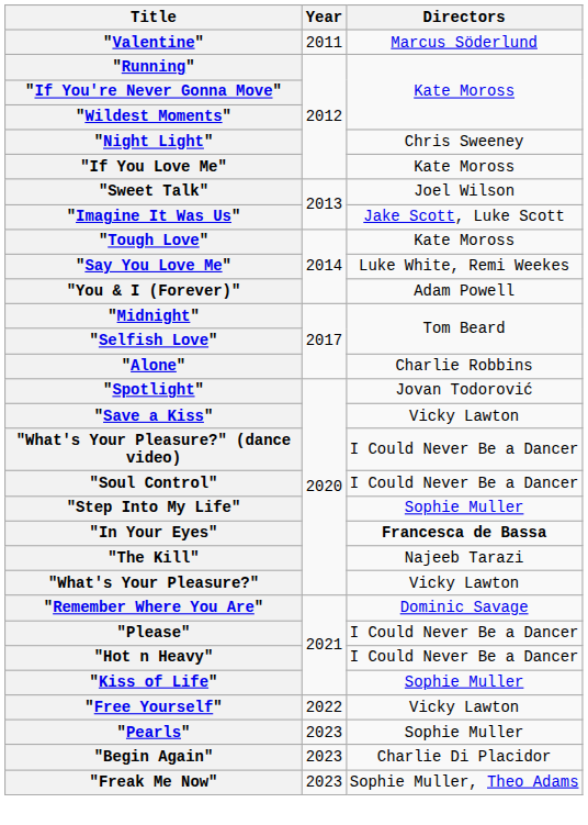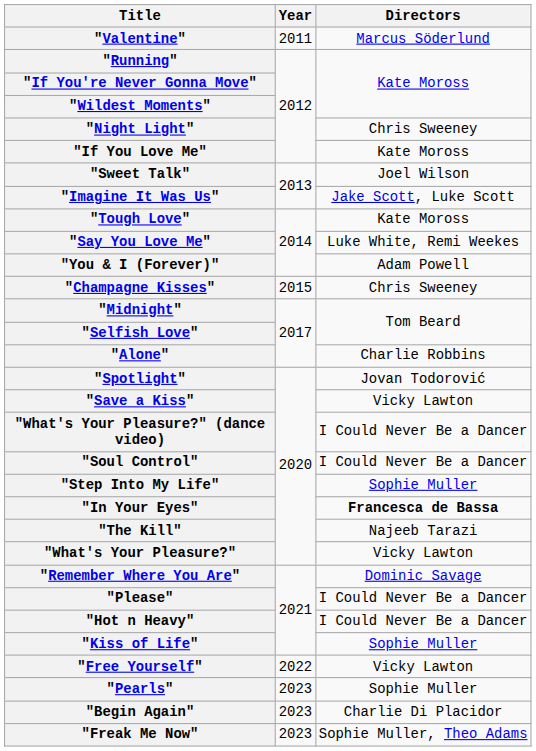 <table class="wikitable plainrowheaders" style="text-align:center;">
 <tr>
 <th scope="col" style="width:19em;">Title</th>
 <th scope="col" style="width:1em;">Year</th>
 <th>Directors</th>
 </tr>
 <tr>
 <th scope="row">"<a href='#'>Valentine</a>"</th>
 <td>2011</td>
 <td><a href='#'>Marcus Söderlund</a></td>
 </tr>
 <tr>
 <th scope="row">"<a href='#'>Running</a>"</th>
 <td rowspan=5>2012</td>
 <td rowspan=3><a href='#'>Kate Moross</a></td>
 </tr>
 <tr>
 <th scope="row">"<a href='#'>If You're Never Gonna Move</a>"</th>
 </tr>
 <tr>
 <th scope="row">"<a href='#'>Wildest Moments</a>"</th>
 </tr>
 <tr>
 <th scope="row">"<a href='#'>Night Light</a>"</th>
 <td>Chris Sweeney</td>
 </tr>
 <tr>
 <th scope="row">"If You Love Me"</th>
 <td>Kate Moross</td>
 </tr>
 <tr>
 <th scope="row">"Sweet Talk"</th>
 <td rowspan=2>2013</td>
 <td>Joel Wilson</td>
 </tr>
 <tr>
 <th scope="row">"<a href='#'>Imagine It Was Us</a>"</th>
 <td><a href='#'>Jake Scott</a>, Luke Scott</td>
 </tr>
 <tr>
 <th scope="row">"<a href='#'>Tough Love</a>"</th>
 <td rowspan=3>2014</td>
 <td>Kate Moross</td>
 </tr>
 <tr>
 <th scope="row">"<a href='#'>Say You Love Me</a>"</th>
 <td>Luke White, Remi Weekes</td>
 </tr>
 <tr>
 <th scope="row">"You & I (Forever)"</th>
 <td>Adam Powell</td>
+</tr>
+<tr>
+<th scope="row">"<a href='#'>Champagne Kisses</a>"</th>
+<td>2015</td>
+<td>Chris Sweeney</td>
 </tr>
 <tr>
 <th scope="row">"<a href='#'>Midnight</a>"</th>
 <td rowspan="3">2017</td>
 <td rowspan="2">Tom Beard</td>
 </tr>
 <tr>
 <th scope="row">"<a href='#'>Selfish Love</a>"</th>
 </tr>
 <tr>
 <th scope="row">"<a href='#'>Alone</a>"</th>
 <td>Charlie Robbins</td>
 </tr>
 <tr>
 <th scope="row">"<a href='#'>Spotlight</a>"</th>
 <td rowspan="8">2020</td>
 <td>Jovan Todorović</td>
 </tr>
 <tr>
 <th scope="row">"<a href='#'>Save a Kiss</a>"</th>
 <td>Vicky Lawton</td>
 </tr>
 <tr>
 <th scope="row">"What's Your Pleasure?" (dance video)</th>
 <td>I Could Never Be a Dancer</td>
 </tr>
 <tr>
 <th scope="row">"Soul Control"</th>
 <td>I Could Never Be a Dancer</td>
 </tr>
 <tr>
 <th scope="row">"Step Into My Life"</th>
 <td><a href='#'>Sophie Muller</a></td>
 </tr>
 <tr>
 <th scope="row">"In Your Eyes"</th>
 <td><strong>Francesca de Bassa</strong></td>
 </tr>
 <tr>
 <th scope="row">"The Kill"</th>
 <td>Najeeb Tarazi</td>
 </tr>
 <tr>
 <th scope="row">"What's Your Pleasure?"</th>
 <td>Vicky Lawton</td>
 </tr>
 <tr>
 <th scope="row">"<a href='#'>Remember Where You Are</a>"</th>
 <td rowspan="4">2021</td>
 <td><a href='#'>Dominic Savage</a></td>
 </tr>
 <tr>
 <th scope="row">"Please"</th>
 <td>I Could Never Be a Dancer</td>
 </tr>
 <tr>
 <th scope="row">"Hot n Heavy"</th>
 <td>I Could Never Be a Dancer</td>
 </tr>
 <tr>
 <th scope="row">"<a href='#'>Kiss of Life</a>"</th>
 <td><a href='#'>Sophie Muller</a></td>
 </tr>
 <tr>
 <th scope="row">"<a href='#'>Free Yourself</a>"</th>
 <td>2022</td>
 <td>Vicky Lawton</td>
 </tr>
 <tr>
 <th scope="row">"<a href='#'>Pearls</a>"</th>
 <td>2023</td>
 <td>Sophie Muller</td>
 </tr>
 <tr>
 <th scope="row">"Begin Again"</th>
 <td>2023</td>
 <td>Charlie Di Placidor</td>
 </tr>
 <tr>
 <th scope="row">"Freak Me Now"<br></th>
 <td>2023</td>
 <td>Sophie Muller, <a href='#'>Theo Adams</a></td>
 </tr>
 </table>
